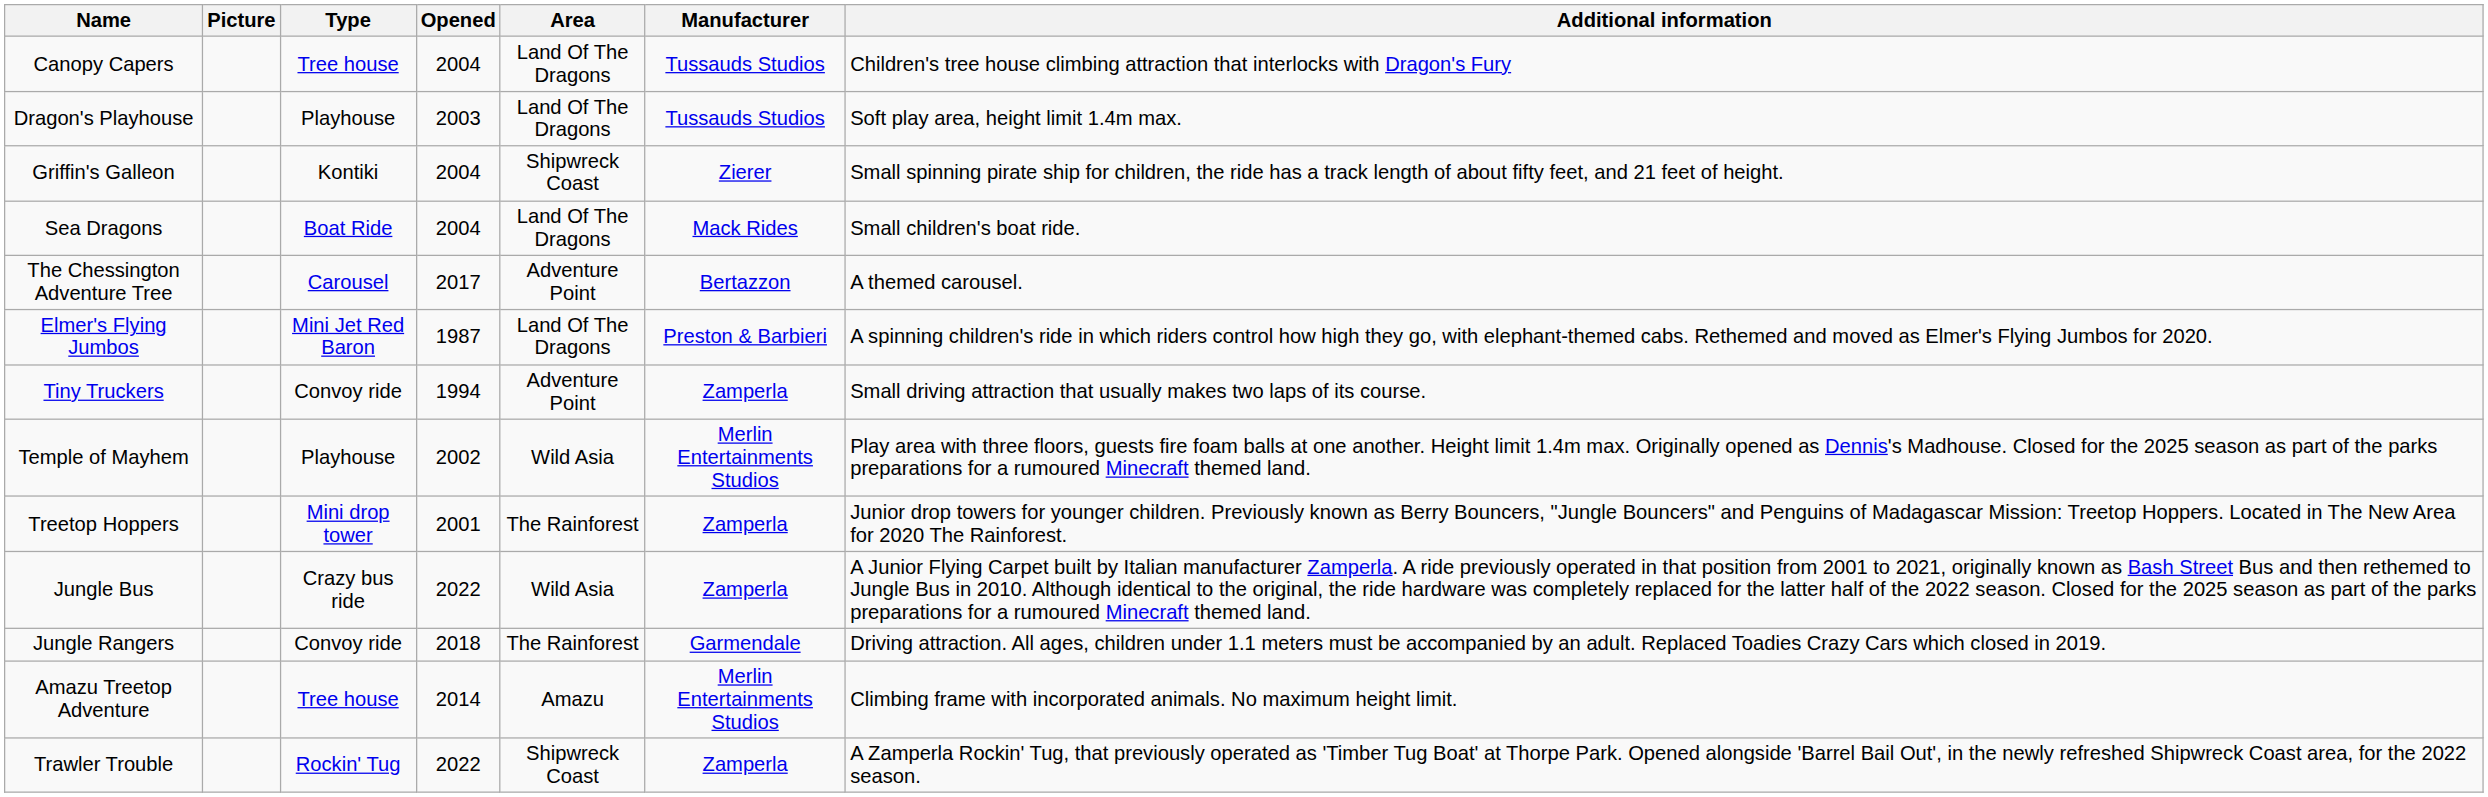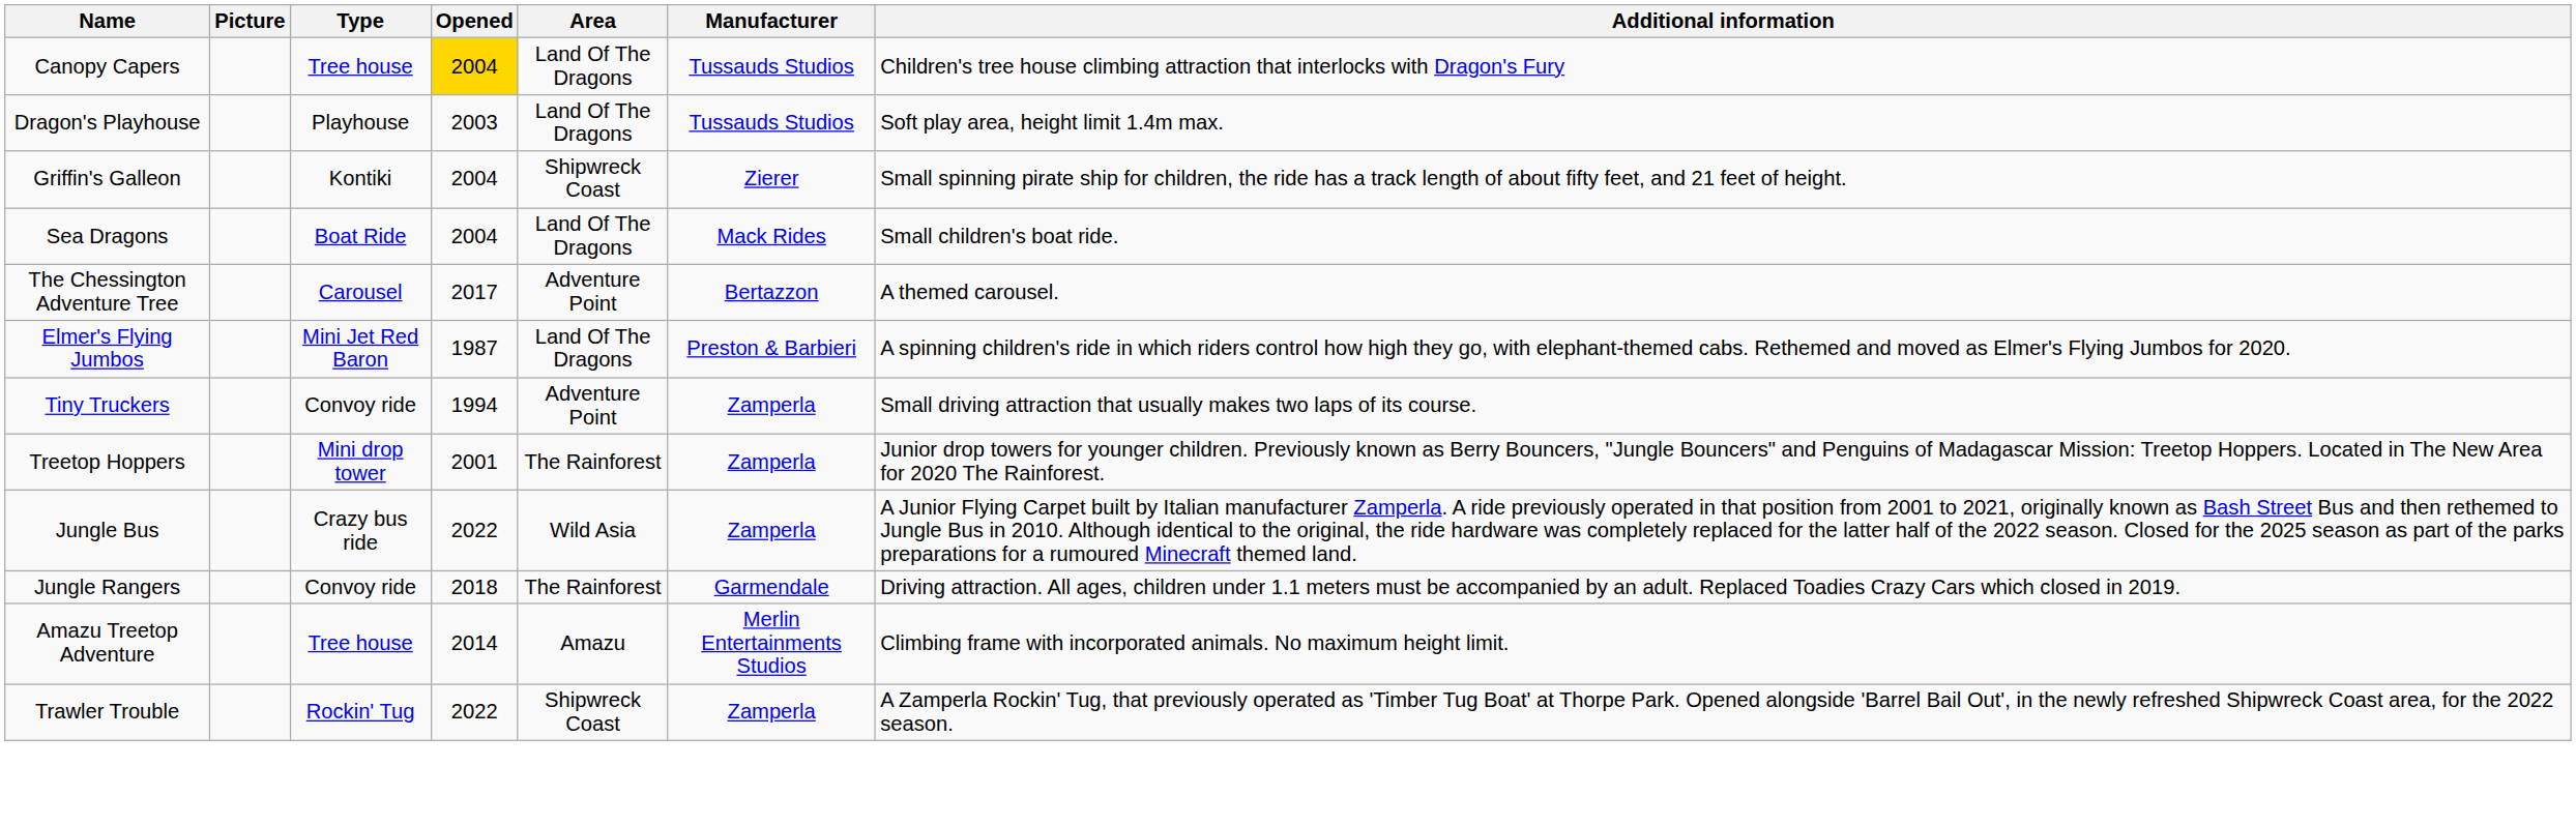 <table class="wikitable sortable">
 <tr>
 <th>Name</th>
 <th ! class="unsortable">Picture</th>
 <th>Type</th>
 <th>Opened</th>
 <th>Area</th>
 <th>Manufacturer</th>
 <th ! class="unsortable">Additional information</th>
 </tr>
 <tr>
 <td style="text-align:center;">Canopy Capers</td>
 <td></td>
 <td style="text-align:center;"><a href='#'>Tree house</a></td>
-<td style="text-align:center;">2004</td>
+<td style="background: gold; text-align:center;">2004</td>
 <td style="text-align:center;">Land Of The Dragons</td>
 <td style="text-align:center;"><a href='#'>Tussauds Studios</a></td>
 <td>Children's tree house climbing attraction that interlocks with <a href='#'>Dragon's Fury</a></td>
 </tr>
 <tr>
 <td align=center>Dragon's Playhouse</td>
 <td></td>
 <td align=center>Playhouse</td>
 <td align=center>2003</td>
 <td align=center>Land Of The Dragons</td>
 <td align=center><a href='#'>Tussauds Studios</a></td>
 <td>Soft play area, height limit 1.4m max.</td>
 </tr>
 <tr>
 <td style="text-align:center;">Griffin's Galleon</td>
 <td></td>
 <td style="text-align:center;">Kontiki</td>
 <td style="text-align:center;">2004</td>
 <td style="text-align:center;">Shipwreck Coast</td>
 <td style="text-align:center;"><a href='#'>Zierer</a></td>
 <td>Small spinning pirate ship for children, the ride has a track length of about fifty feet, and 21 feet of height.</td>
 </tr>
 <tr>
 <td style="text-align:center;">Sea Dragons</td>
 <td></td>
 <td style="text-align:center;"><a href='#'>Boat Ride</a></td>
 <td style="text-align:center;">2004</td>
 <td style="text-align:center;">Land Of The Dragons</td>
 <td style="text-align:center;"><a href='#'>Mack Rides</a></td>
 <td>Small children's boat ride.</td>
 </tr>
 <tr>
 <td style="text-align:center;">The Chessington Adventure Tree</td>
 <td></td>
 <td style="text-align:center;"><a href='#'>Carousel</a></td>
 <td style="text-align:center;">2017</td>
 <td style="text-align:center;">Adventure Point</td>
 <td style="text-align:center;"><a href='#'>Bertazzon</a></td>
 <td>A themed carousel.</td>
 </tr>
 <tr>
 <td style="text-align:center;"><a href='#'>Elmer's Flying Jumbos</a></td>
 <td> </td>
 <td style="text-align:center;"><a href='#'>Mini Jet Red Baron</a></td>
 <td style="text-align:center;">1987</td>
 <td align=center>Land Of The Dragons</td>
 <td style="text-align:center;"><a href='#'>Preston & Barbieri</a></td>
 <td>A spinning children's ride in which riders control how high they go, with elephant-themed cabs. Rethemed and moved as Elmer's Flying Jumbos for 2020.</td>
 </tr>
 <tr>
 <td style="text-align:center;"><a href='#'>Tiny Truckers</a></td>
 <td></td>
 <td style="text-align:center;">Convoy ride</td>
 <td style="text-align:center;">1994</td>
 <td style="text-align:center;">Adventure Point</td>
 <td style="text-align:center;"><a href='#'>Zamperla</a></td>
 <td>Small driving attraction that usually makes two laps of its course.</td>
 </tr>
 <tr>
-<td align=center>Temple of Mayhem</td>
-<td></td>
-<td align=center>Playhouse</td>
-<td align=center>2002</td>
-<td align=center>Wild Asia</td>
-<td align=center><a href='#'>Merlin Entertainments Studios</a></td>
-<td>Play area with three floors, guests fire foam balls at one another. Height limit 1.4m max. Originally opened as <a href='#'>Dennis</a>'s Madhouse. Closed for the 2025 season as part of the parks preparations for a rumoured <a href='#'>Minecraft</a> themed land.</td>
-</tr>
-<tr>
 <td style="text-align:center;">Treetop Hoppers</td>
 <td></td>
 <td style="text-align:center;"><a href='#'>Mini drop tower</a></td>
 <td style="text-align:center;">2001</td>
 <td style="text-align:center;">The Rainforest</td>
 <td style="text-align:center;"><a href='#'>Zamperla</a></td>
 <td>Junior drop towers for younger children. Previously known as Berry Bouncers, "Jungle Bouncers"  and Penguins of Madagascar Mission: Treetop Hoppers. Located in The New Area for 2020 The Rainforest.</td>
 </tr>
 <tr>
 <td style="text-align:center;">Jungle Bus</td>
 <td></td>
 <td style="text-align:center;">Crazy bus ride</td>
 <td style="text-align:center;">2022</td>
 <td style="text-align:center;">Wild Asia</td>
 <td style="text-align:center;"><a href='#'>Zamperla</a></td>
 <td>A Junior Flying Carpet built by Italian manufacturer <a href='#'>Zamperla</a>. A ride previously operated in that position from 2001 to 2021, originally known as <a href='#'>Bash Street</a> Bus and then rethemed to Jungle Bus in 2010. Although identical to the original, the ride hardware was completely replaced for the latter half of the 2022 season. Closed for the 2025 season as part of the parks preparations for a rumoured <a href='#'>Minecraft</a> themed land.</td>
 </tr>
 <tr>
 <td style="text-align:center;">Jungle Rangers</td>
 <td></td>
 <td style="text-align:center;">Convoy ride</td>
 <td style="text-align:center;">2018</td>
 <td style="text-align:center;">The Rainforest</td>
 <td style="text-align:center;"><a href='#'>Garmendale</a></td>
 <td>Driving attraction. All ages, children under 1.1 meters must be accompanied by an adult. Replaced Toadies Crazy Cars which closed in 2019.</td>
 </tr>
 <tr>
 <td align=center>Amazu Treetop Adventure</td>
 <td></td>
 <td align="center"><a href='#'>Tree house</a></td>
 <td align=center>2014</td>
 <td align=center>Amazu</td>
 <td align=center><a href='#'>Merlin Entertainments Studios</a></td>
 <td>Climbing frame with incorporated animals. No maximum height limit.</td>
 </tr>
 <tr>
 <td style="text-align:center;">Trawler Trouble</td>
 <td></td>
 <td style="text-align:center;"><a href='#'>Rockin' Tug</a></td>
 <td style="text-align:center;">2022</td>
 <td style="text-align:center;">Shipwreck Coast</td>
 <td style="text-align:center;"><a href='#'>Zamperla</a></td>
 <td>A Zamperla Rockin' Tug, that previously operated as 'Timber Tug Boat' at Thorpe Park. Opened alongside 'Barrel Bail Out', in the newly refreshed Shipwreck Coast area, for the 2022 season.</td>
 </tr>
 </table>
